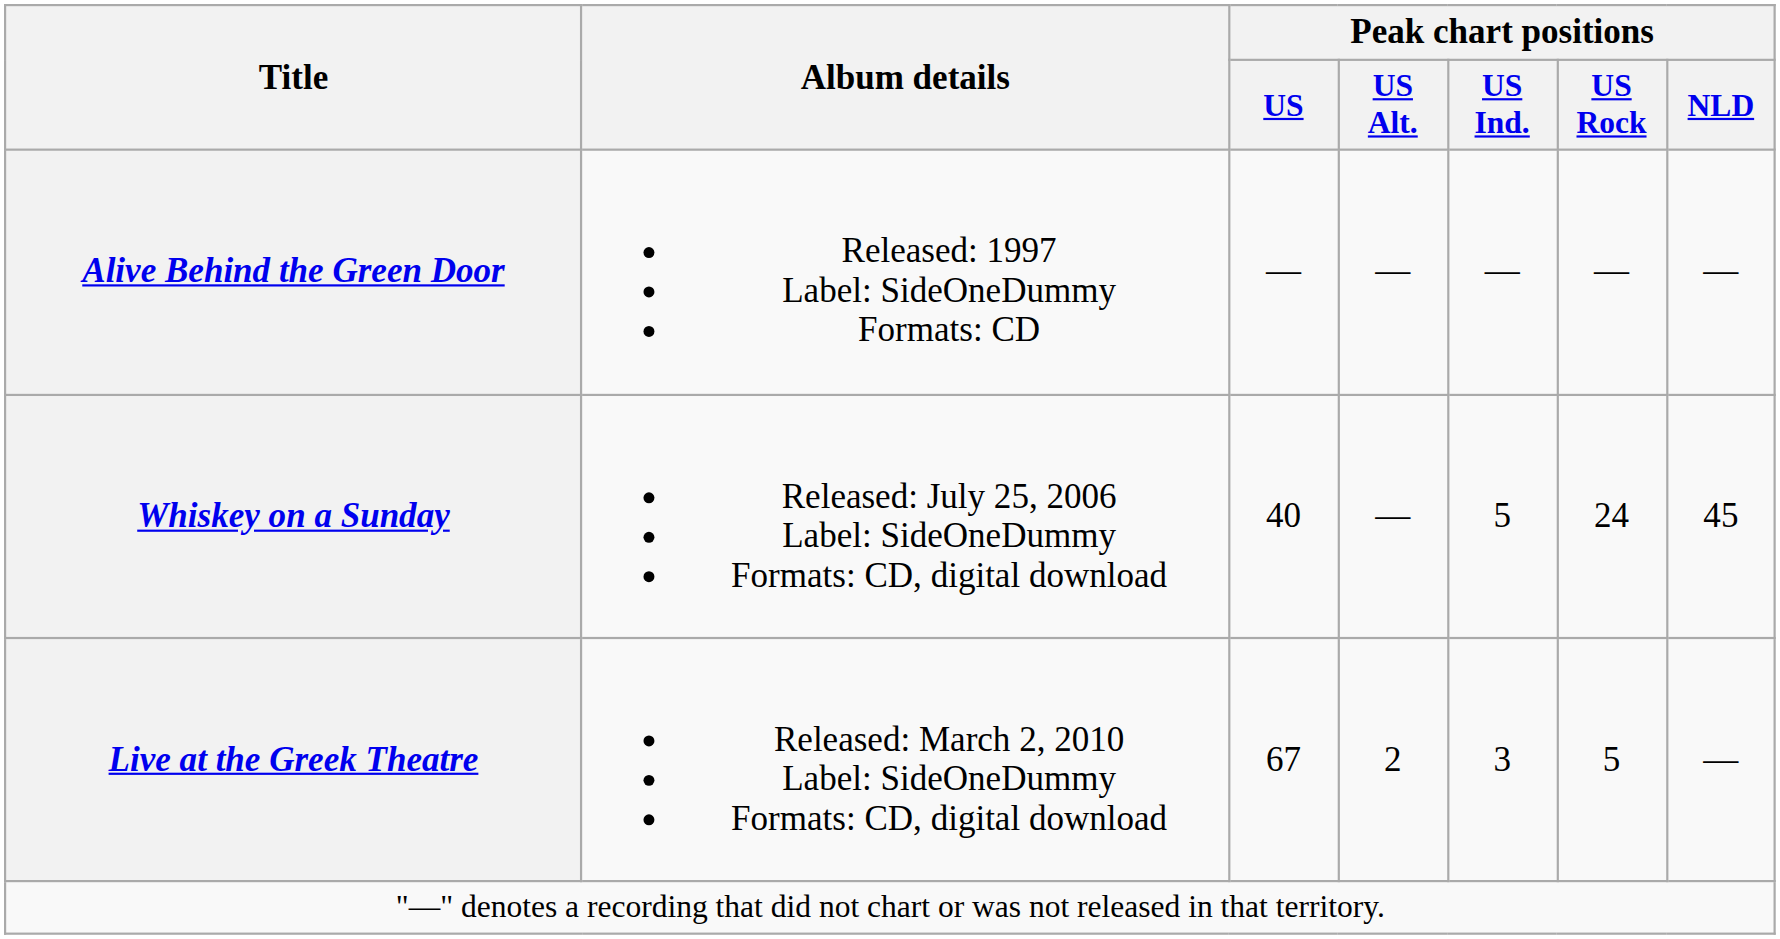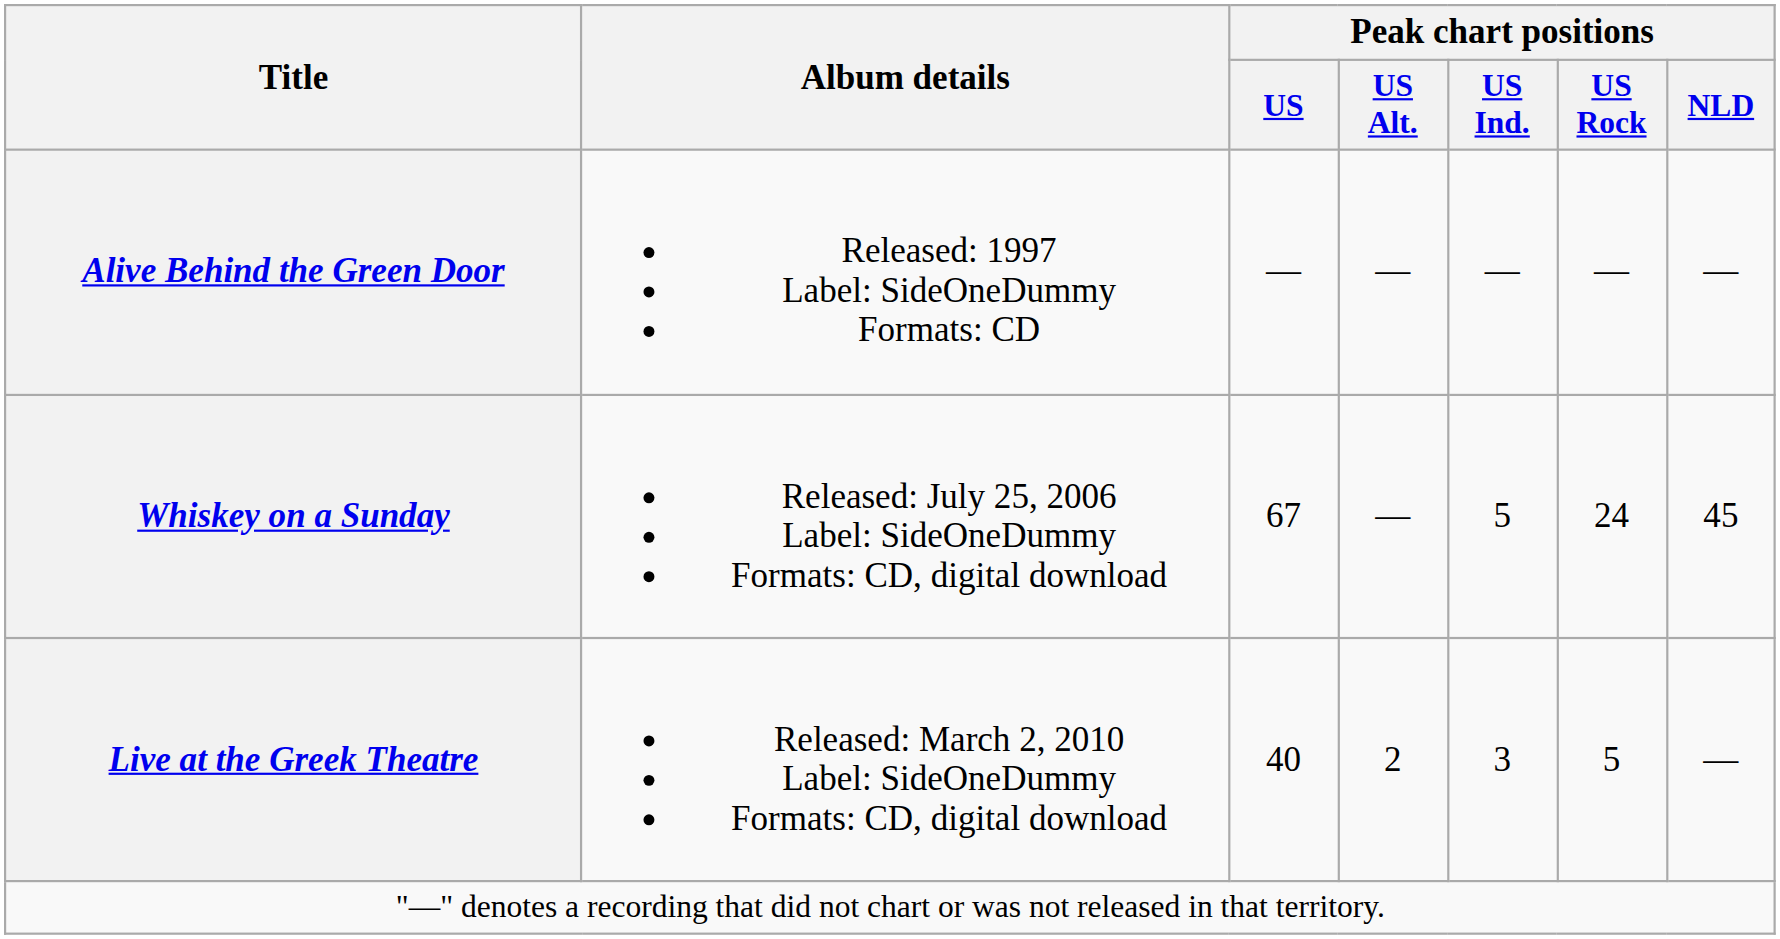 <table class="wikitable plainrowheaders" style="text-align:center;">
 <tr>
 <th scope="col" rowspan="2" style="width:16em;">Title</th>
 <th scope="col" rowspan="2" style="width:18em;">Album details</th>
 <th scope="col" colspan="5">Peak chart positions</th>
 </tr>
 <tr>
 <th scope="col" style="width:3em;font-size:90%;"><a href='#'>US</a><br></th>
 <th scope="col" style="width:3em;font-size:90%;"><a href='#'>US<br>Alt.</a><br></th>
 <th scope="col" style="width:3em;font-size:90%;"><a href='#'>US<br>Ind.</a><br></th>
 <th scope="col" style="width:3em;font-size:90%;"><a href='#'>US<br>Rock</a><br></th>
 <th scope="col" style="width:3em;font-size:90%;"><a href='#'>NLD</a><br></th>
 </tr>
 <tr>
 <th scope="row"><em><a href='#'>Alive Behind the Green Door</a></em></th>
 <td><br><ul><li>Released: 1997</li><li>Label: SideOneDummy</li><li>Formats: CD</li></ul></td>
 <td>—</td>
 <td>—</td>
 <td>—</td>
 <td>—</td>
 <td>—</td>
 </tr>
 <tr>
 <th scope="row"><em><a href='#'>Whiskey on a Sunday</a></em></th>
 <td><br><ul><li>Released: July 25, 2006</li><li>Label: SideOneDummy</li><li>Formats: CD, digital download</li></ul></td>
-<td>40</td>
+<td>67</td>
 <td>—</td>
 <td>5</td>
 <td>24</td>
 <td>45</td>
 </tr>
 <tr>
 <th scope="row"><em><a href='#'>Live at the Greek Theatre</a></em></th>
 <td><br><ul><li>Released: March 2, 2010</li><li>Label: SideOneDummy</li><li>Formats: CD, digital download</li></ul></td>
-<td>67</td>
+<td>40</td>
 <td>2</td>
 <td>3</td>
 <td>5</td>
 <td>—</td>
 </tr>
 <tr>
 <td colspan="10" style="font-size:90%">"—" denotes a recording that did not chart or was not released in that territory.</td>
 </tr>
 </table>
